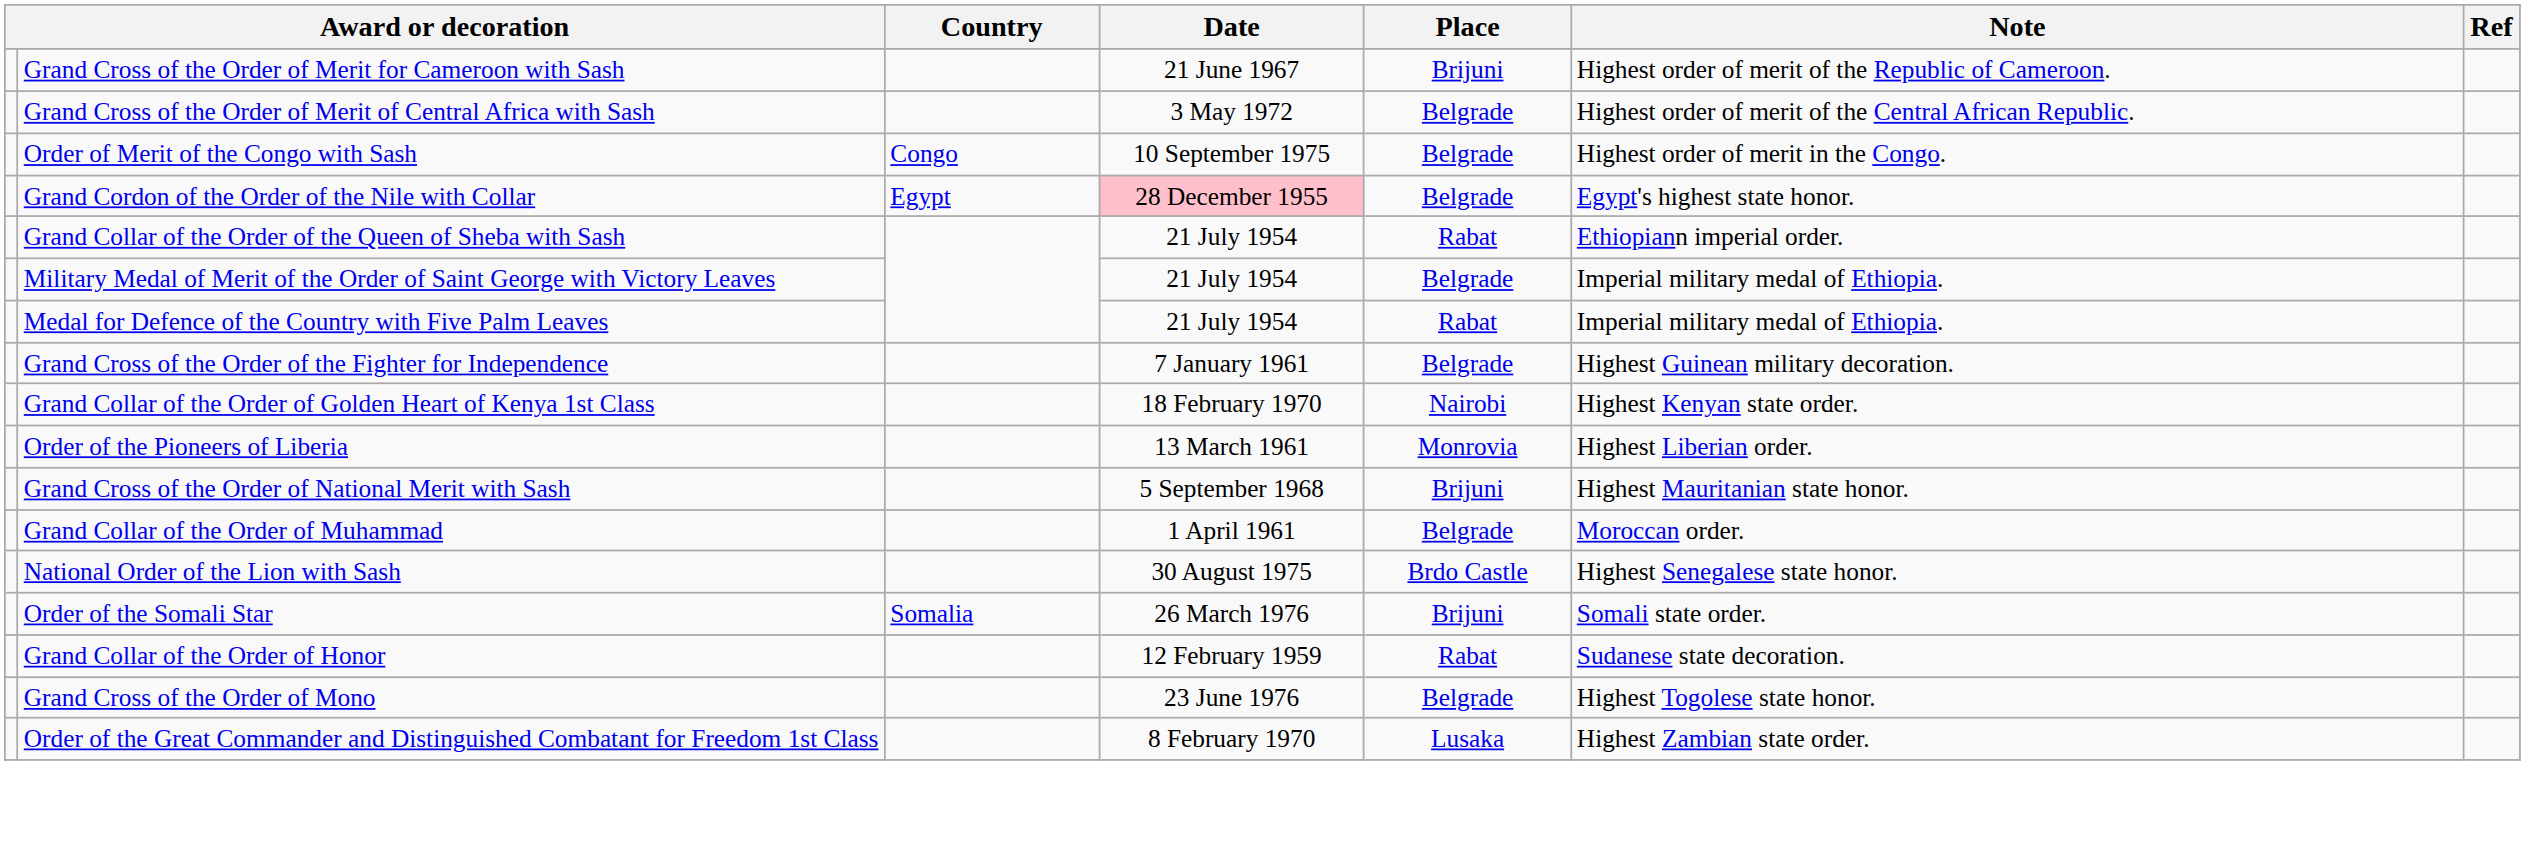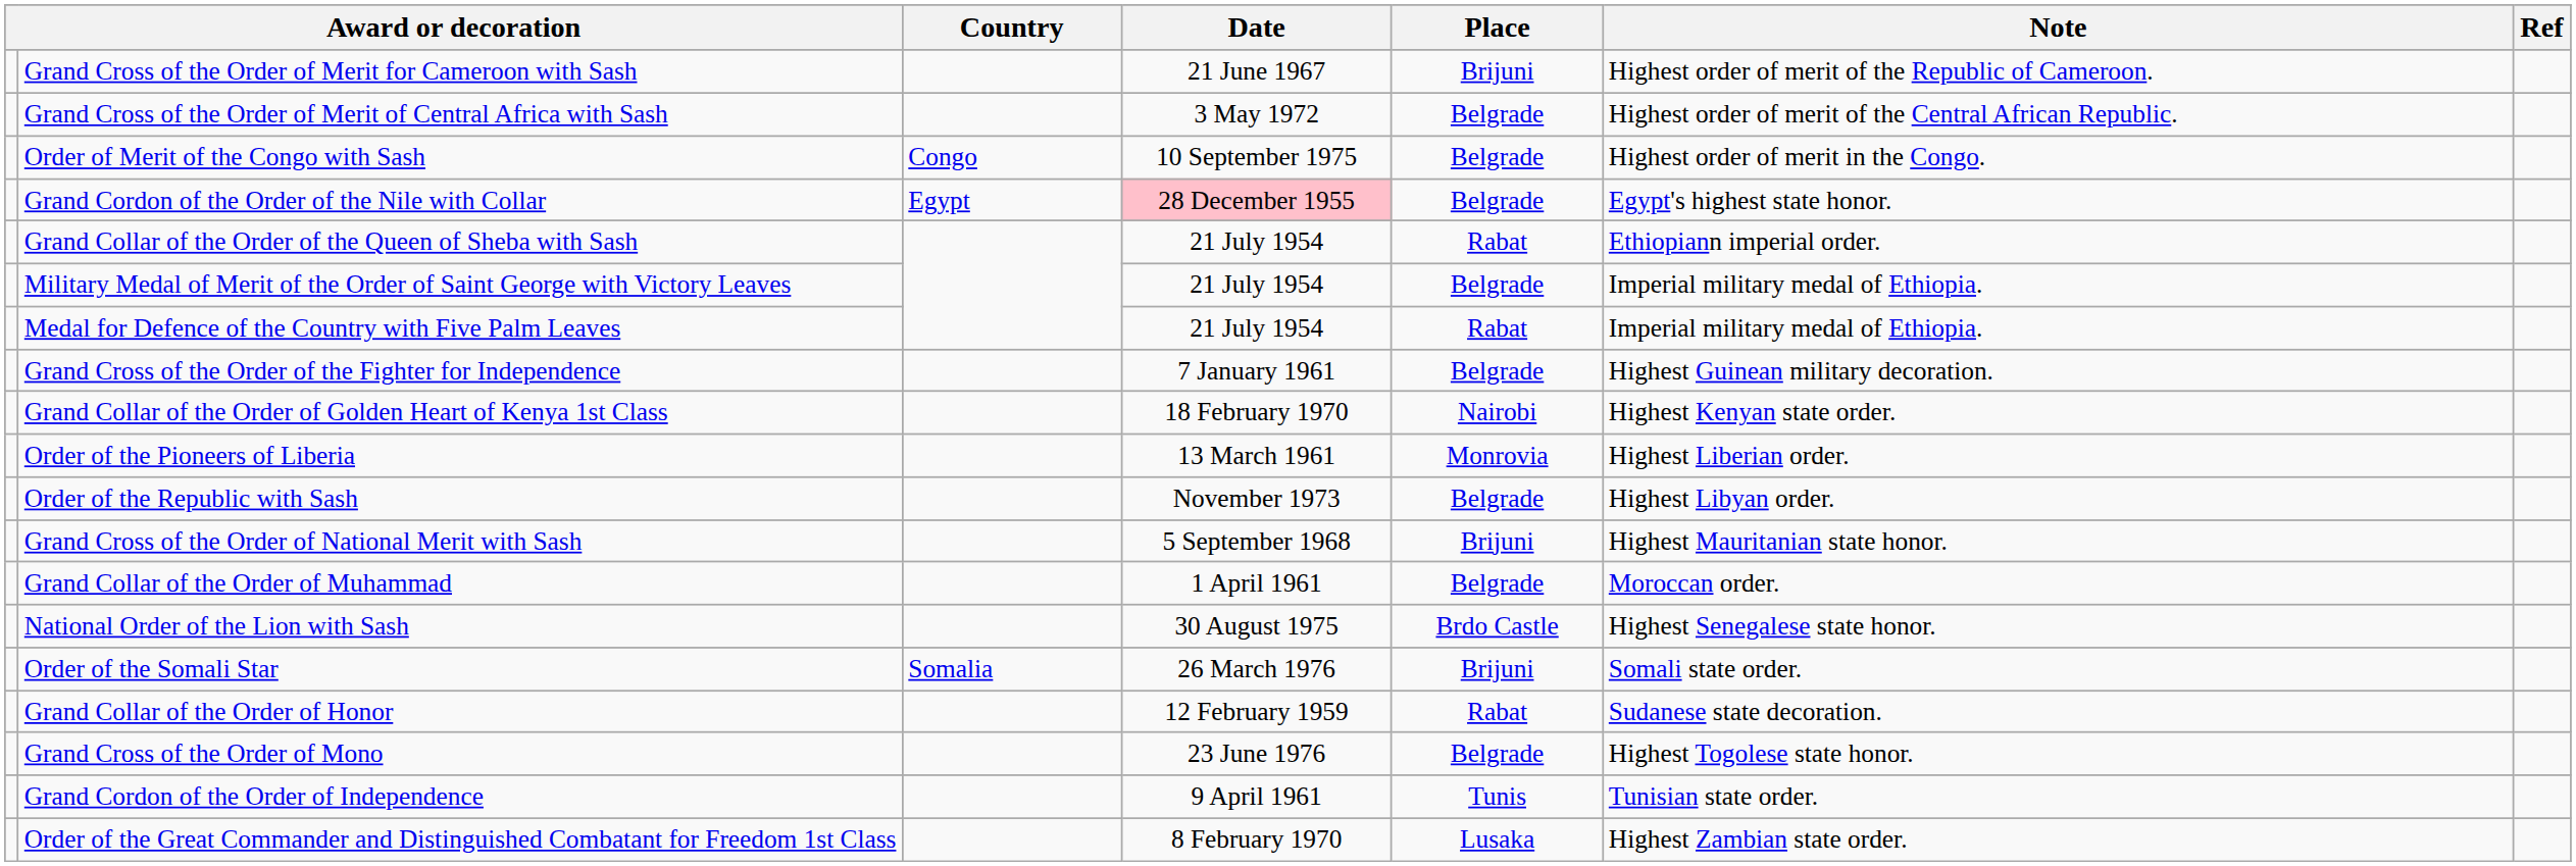 <table class="wikitable" style="text-align:left;">
 <tr ->
 <th colspan=2 width="490px">Award or decoration</th>
 <th width="110px">Country</th>
 <th width="110px">Date</th>
 <th width="110px">Place</th>
 <th width="500px">Note</th>
 <th>Ref</th>
 </tr>
 <tr ->
 <td></td>
 <td style="font-size:90%;"><a href='#'>Grand Cross of the Order of Merit for Cameroon with Sash</a></td>
 <td style="width:8em; font-size:90%;"></td>
 <td align="center" style="width:10em; font-size:90%;">21 June 1967</td>
 <td align="center" style="font-size:90%;"><a href='#'>Brijuni</a></td>
 <td style="font-size:90%;">Highest order of merit of the <a href='#'>Republic of Cameroon</a>.</td>
 <td style="font-size:90%;"></td>
 </tr>
 <tr>
 <td></td>
 <td style="font-size:90%;"><a href='#'>Grand Cross of the Order of Merit of Central Africa with Sash</a></td>
 <td style="font-size:90%;"></td>
 <td align="center" style="font-size:90%;">3 May 1972</td>
 <td align="center" style="font-size:90%;"><a href='#'>Belgrade</a></td>
 <td style="font-size:90%;">Highest order of merit of the <a href='#'>Central African Republic</a>.</td>
 <td style="font-size:90%;"></td>
 </tr>
 <tr>
 <td></td>
 <td style="font-size:90%;"><a href='#'>Order of Merit of the Congo with Sash</a></td>
 <td style="font-size:90%;"> <a href='#'>Congo</a></td>
 <td align="center" style="font-size:90%;">10 September 1975</td>
 <td align="center" style="font-size:90%;"><a href='#'>Belgrade</a></td>
 <td style="font-size:90%;">Highest order of merit in the <a href='#'>Congo</a>.</td>
 <td style="font-size:90%;"></td>
 </tr>
 <tr>
 <td></td>
 <td style="font-size:90%;"><a href='#'>Grand Cordon of the Order of the Nile with Collar</a></td>
 <td style="font-size:90%;"> <a href='#'>Egypt</a></td>
 <td align="center" style="background: pink; font-size:90%;">28 December 1955</td>
 <td align="center" style="font-size:90%;"><a href='#'>Belgrade</a></td>
 <td style="font-size:90%;"><a href='#'>Egypt</a>'s highest state honor.</td>
 <td style="font-size:90%;"></td>
 </tr>
 <tr>
 <td></td>
 <td style="font-size:90%;"><a href='#'>Grand Collar of the Order of the Queen of Sheba with Sash</a></td>
 <td rowspan="3" style="font-size:90%;"></td>
 <td align="center" style="font-size:90%;">21 July 1954</td>
 <td align="center" style="font-size:90%;"><a href='#'>Rabat</a></td>
 <td style="font-size:90%;"><a href='#'>Ethiopian</a>n imperial order.</td>
 <td style="font-size:90%;"></td>
 </tr>
 <tr>
 <td></td>
 <td style="font-size:90%;"><a href='#'>Military Medal of Merit of the Order of Saint George with Victory Leaves</a></td>
 <td align="center" style="font-size:90%;">21 July 1954</td>
 <td align="center" style="font-size:90%;"><a href='#'>Belgrade</a></td>
 <td style="font-size:90%;">Imperial military medal of <a href='#'>Ethiopia</a>.</td>
 <td style="font-size:90%;"></td>
 </tr>
 <tr>
 <td></td>
 <td style="font-size:90%;"><a href='#'>Medal for Defence of the Country with Five Palm Leaves</a></td>
 <td align="center" style="font-size:90%;">21 July 1954</td>
 <td align="center" style="font-size:90%;"><a href='#'>Rabat</a></td>
 <td style="font-size:90%;">Imperial military medal of <a href='#'>Ethiopia</a>.</td>
 <td style="font-size:90%;"></td>
 </tr>
 <tr>
 <td></td>
 <td style="font-size:90%;"><a href='#'>Grand Cross of the Order of the Fighter for Independence</a></td>
 <td style="font-size:90%;"></td>
 <td align="center" style="font-size:90%;">7 January 1961</td>
 <td align="center" style="font-size:90%;"><a href='#'>Belgrade</a></td>
 <td style="font-size:90%;">Highest <a href='#'>Guinean</a> military decoration.</td>
 <td style="font-size:90%;"></td>
 </tr>
 <tr>
 <td></td>
 <td style="font-size:90%;"><a href='#'>Grand Collar of the Order of Golden Heart of Kenya 1st Class</a></td>
 <td style="font-size:90%;"></td>
 <td align="center" style="font-size:90%;">18 February 1970</td>
 <td align="center" style="font-size:90%;"><a href='#'>Nairobi</a></td>
 <td style="font-size:90%;">Highest <a href='#'>Kenyan</a> state order.</td>
 <td style="font-size:90%;"></td>
 </tr>
 <tr>
 <td></td>
 <td style="font-size:90%;"><a href='#'>Order of the Pioneers of Liberia</a></td>
 <td style="font-size:90%;"></td>
 <td align="center" style="font-size:90%;">13 March 1961</td>
 <td align="center" style="font-size:90%;"><a href='#'>Monrovia</a></td>
 <td style="font-size:90%;">Highest <a href='#'>Liberian</a> order.</td>
 <td style="font-size:90%;"></td>
 </tr>
 <tr>
 <td></td>
+<td style="font-size:90%;"><a href='#'>Order of the Republic with Sash</a></td>
+<td style="font-size:90%;"></td>
+<td align="center" style="font-size:90%;">November 1973</td>
+<td align="center" style="font-size:90%;"><a href='#'>Belgrade</a></td>
+<td style="font-size:90%;">Highest <a href='#'>Libyan</a> order.</td>
+<td style="font-size:90%;"></td>
+</tr>
+<tr>
+<td></td>
 <td style="font-size:90%;"><a href='#'>Grand Cross of the Order of National Merit with Sash</a></td>
 <td style="font-size:90%;"></td>
 <td align="center" style="font-size:90%;">5 September 1968</td>
 <td align="center" style="font-size:90%;"><a href='#'>Brijuni</a></td>
 <td style="font-size:90%;">Highest <a href='#'>Mauritanian</a> state honor.</td>
 <td style="font-size:90%;"></td>
 </tr>
 <tr>
 <td></td>
 <td style="font-size:90%;"><a href='#'>Grand Collar of the Order of Muhammad</a></td>
 <td style="font-size:90%;"></td>
 <td align="center" style="font-size:90%;">1 April 1961</td>
 <td align="center" style="font-size:90%;"><a href='#'>Belgrade</a></td>
 <td style="font-size:90%;"><a href='#'>Moroccan</a> order.</td>
 <td style="font-size:90%;"></td>
 </tr>
 <tr>
 <td></td>
 <td style="font-size:90%;"><a href='#'>National Order of the Lion with Sash</a></td>
 <td style="font-size:90%;"></td>
 <td align="center" style="font-size:90%;">30 August 1975</td>
 <td align="center" style="font-size:90%;"><a href='#'>Brdo Castle</a></td>
 <td style="font-size:90%;">Highest <a href='#'>Senegalese</a> state honor.</td>
 <td style="font-size:90%;"></td>
 </tr>
 <tr>
 <td></td>
 <td style="font-size:90%;"><a href='#'>Order of the Somali Star</a></td>
 <td style="font-size:90%;"> <a href='#'>Somalia</a></td>
 <td align="center" style="font-size:90%;">26 March 1976</td>
 <td align="center" style="font-size:90%;"><a href='#'>Brijuni</a></td>
 <td style="font-size:90%;"><a href='#'>Somali</a> state order.</td>
 <td style="font-size:90%;"></td>
 </tr>
 <tr>
 <td></td>
 <td style="font-size:90%;"><a href='#'>Grand Collar of the Order of Honor</a></td>
 <td style="font-size:90%;"></td>
 <td align="center" style="font-size:90%;">12 February 1959</td>
 <td align="center" style="font-size:90%;"><a href='#'>Rabat</a></td>
 <td style="font-size:90%;"><a href='#'>Sudanese</a> state decoration.</td>
 <td style="font-size:90%;"></td>
 </tr>
 <tr>
 <td></td>
 <td style="font-size:90%;"><a href='#'>Grand Cross of the Order of Mono</a></td>
 <td style="font-size:90%;"></td>
 <td align="center" style="font-size:90%;">23 June 1976</td>
 <td align="center" style="font-size:90%;"><a href='#'>Belgrade</a></td>
 <td style="font-size:90%;">Highest <a href='#'>Togolese</a> state honor.</td>
 <td style="font-size:90%;"></td>
 </tr>
 <tr>
 <td></td>
+<td style="font-size:90%;"><a href='#'>Grand Cordon of the Order of Independence</a></td>
+<td style="font-size:90%;"></td>
+<td align="center" style="font-size:90%;">9 April 1961</td>
+<td align="center" style="font-size:90%;"><a href='#'>Tunis</a></td>
+<td style="font-size:90%;"><a href='#'>Tunisian</a> state order.</td>
+<td style="font-size:90%;"></td>
+</tr>
+<tr>
+<td></td>
 <td style="font-size:90%;"><a href='#'>Order of the Great Commander and Distinguished Combatant for Freedom 1st Class</a></td>
 <td style="font-size:90%;"></td>
 <td align="center" style="font-size:90%;">8 February 1970</td>
 <td align="center" style="font-size:90%;"><a href='#'>Lusaka</a></td>
 <td style="font-size:90%;">Highest <a href='#'>Zambian</a> state order.</td>
 <td style="font-size:90%;"></td>
 </tr>
 </table>
